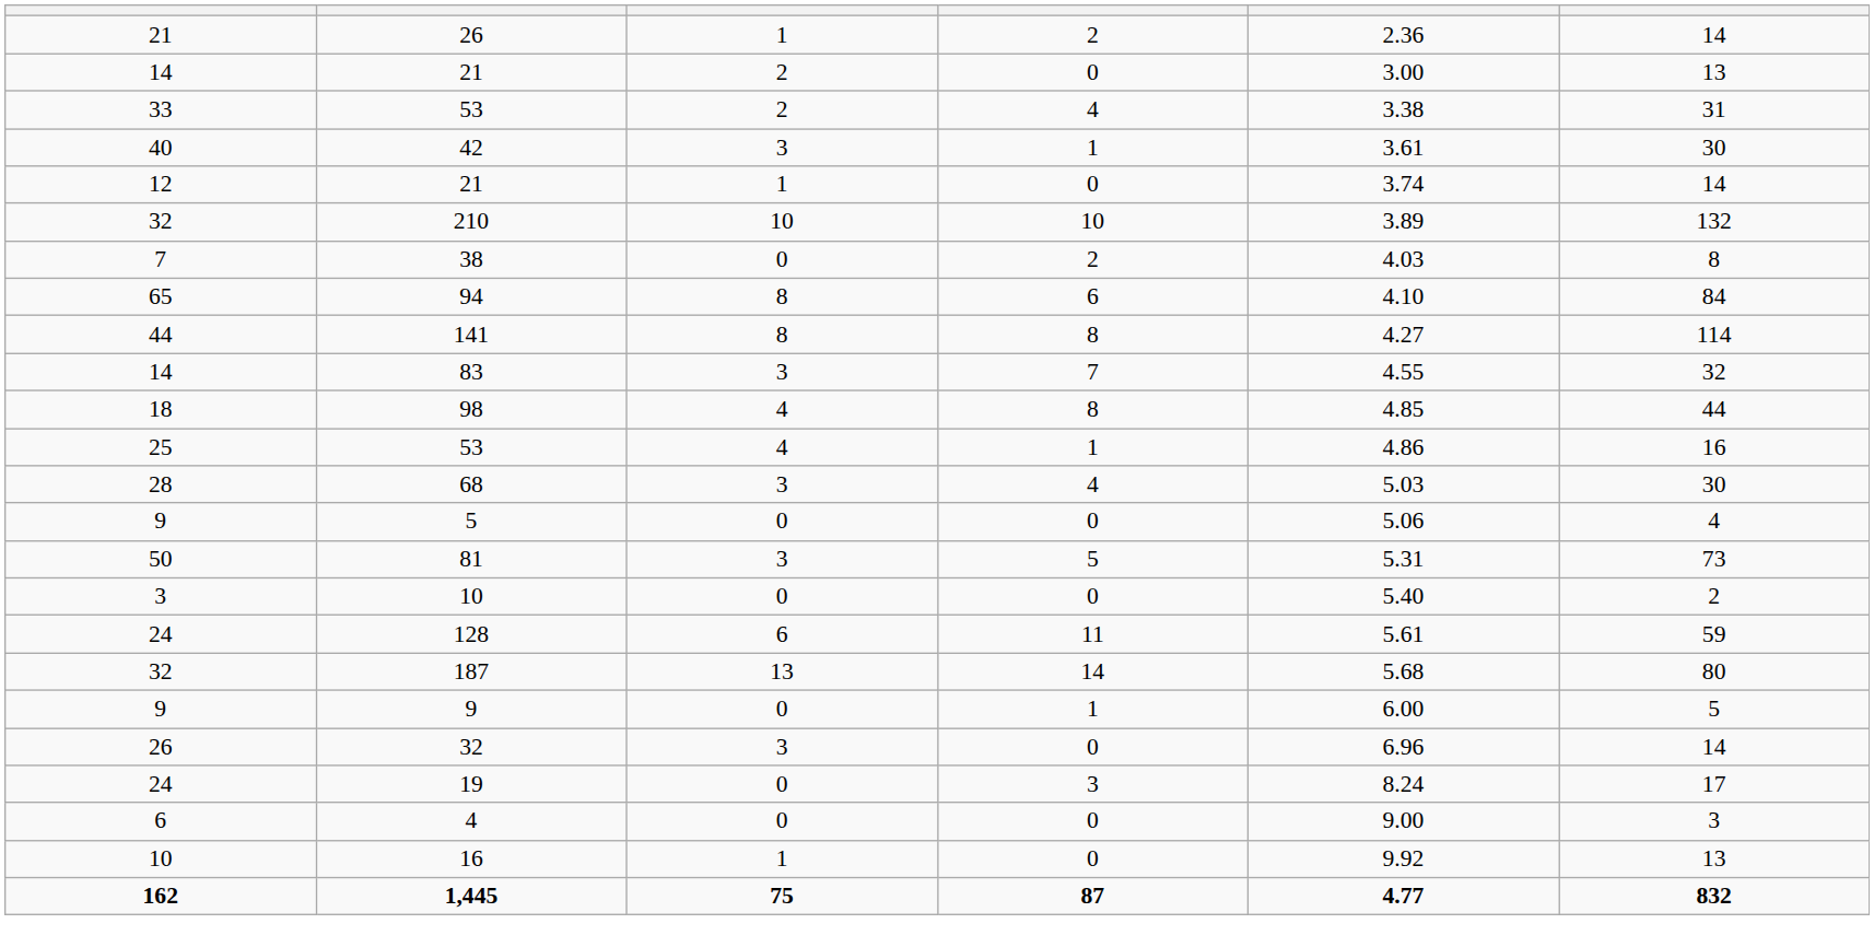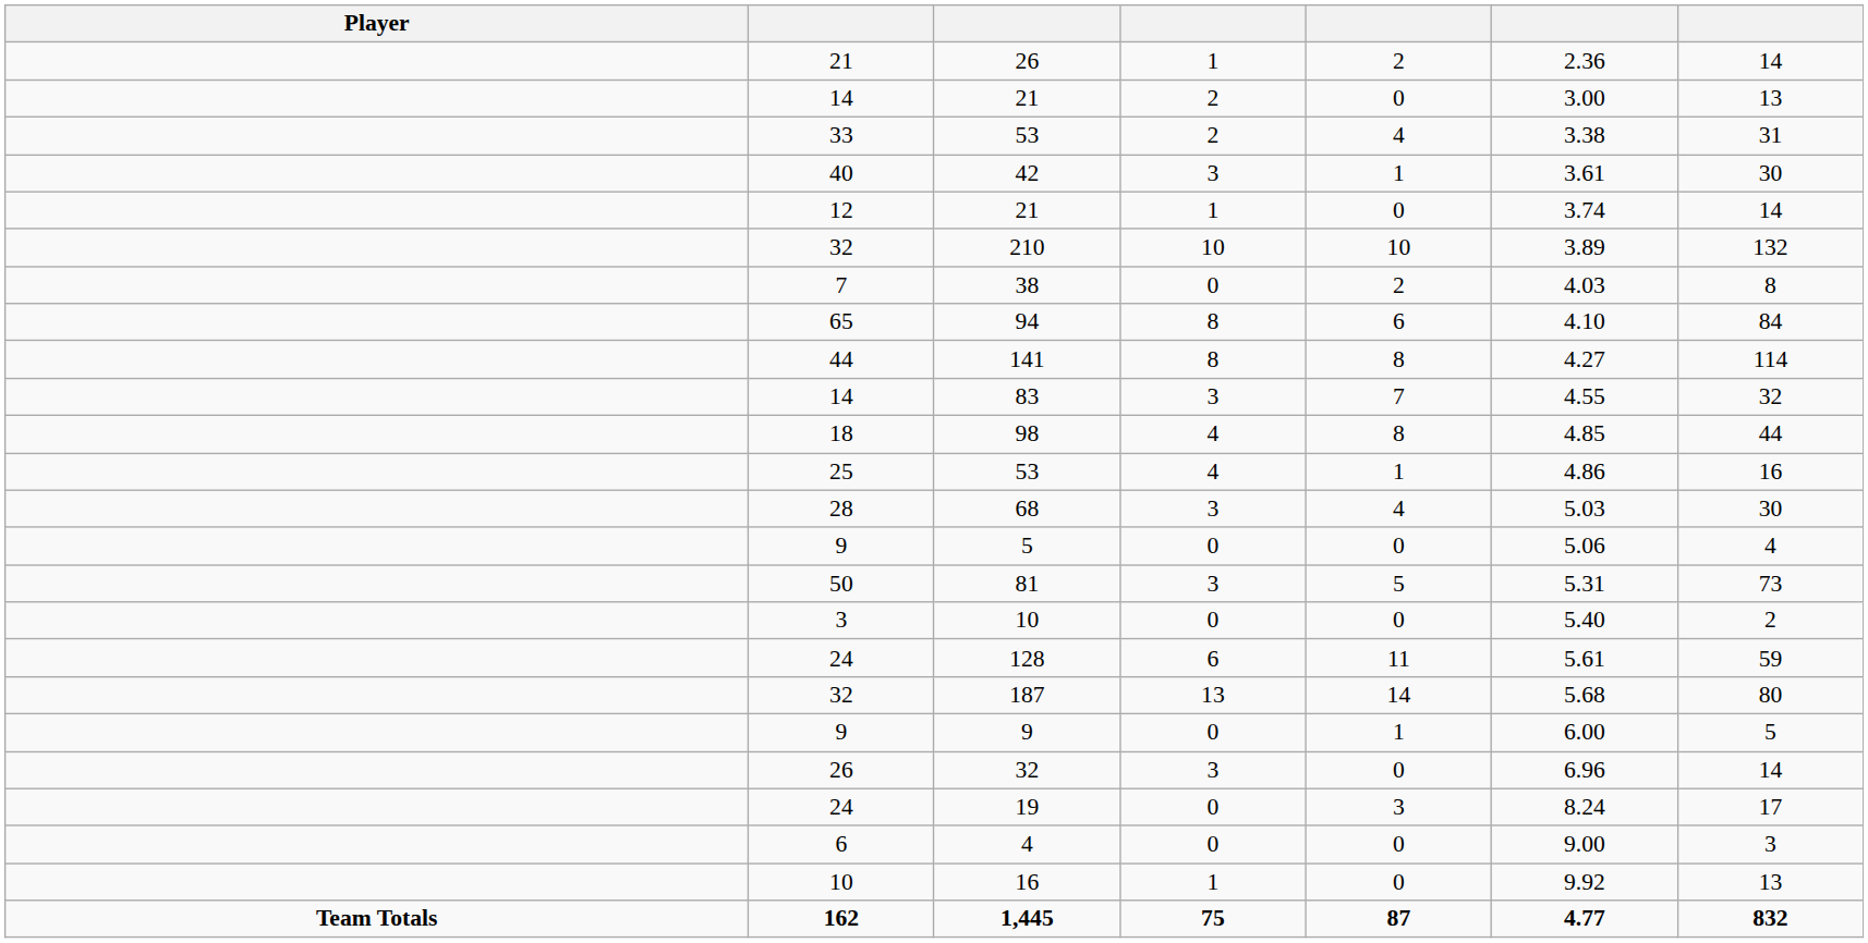 <table class="wikitable sortable" style="text-align:center;" width="100%">
 <tr>
+<th width="40%">Player</th>
 <th width="10%"></th>
 <th width="10%" data-sort-type="number"></th>
 <th width="10%"></th>
 <th width="10%"></th>
 <th width="10%"></th>
 <th width="10%"></th>
 </tr>
 <tr>
+<td></td>
 <td>21</td>
 <td>26</td>
 <td>1</td>
 <td>2</td>
 <td>2.36</td>
 <td>14</td>
 </tr>
 <tr>
+<td></td>
 <td>14</td>
 <td>21</td>
 <td>2</td>
 <td>0</td>
 <td>3.00</td>
 <td>13</td>
 </tr>
 <tr>
+<td></td>
 <td>33</td>
 <td>53</td>
 <td>2</td>
 <td>4</td>
 <td>3.38</td>
 <td>31</td>
 </tr>
 <tr>
+<td></td>
 <td>40</td>
 <td>42</td>
 <td>3</td>
 <td>1</td>
 <td>3.61</td>
 <td>30</td>
 </tr>
 <tr>
+<td></td>
 <td>12</td>
 <td>21</td>
 <td>1</td>
 <td>0</td>
 <td>3.74</td>
 <td>14</td>
 </tr>
 <tr>
+<td></td>
 <td>32</td>
 <td>210</td>
 <td>10</td>
 <td>10</td>
 <td>3.89</td>
 <td>132</td>
 </tr>
 <tr>
+<td></td>
 <td>7</td>
 <td>38</td>
 <td>0</td>
 <td>2</td>
 <td>4.03</td>
 <td>8</td>
 </tr>
 <tr>
+<td></td>
 <td>65</td>
 <td>94</td>
 <td>8</td>
 <td>6</td>
 <td>4.10</td>
 <td>84</td>
 </tr>
 <tr>
+<td></td>
 <td>44</td>
 <td>141</td>
 <td>8</td>
 <td>8</td>
 <td>4.27</td>
 <td>114</td>
 </tr>
 <tr>
+<td></td>
 <td>14</td>
 <td>83</td>
 <td>3</td>
 <td>7</td>
 <td>4.55</td>
 <td>32</td>
 </tr>
 <tr>
+<td></td>
 <td>18</td>
 <td>98</td>
 <td>4</td>
 <td>8</td>
 <td>4.85</td>
 <td>44</td>
 </tr>
 <tr>
+<td></td>
 <td>25</td>
 <td>53</td>
 <td>4</td>
 <td>1</td>
 <td>4.86</td>
 <td>16</td>
 </tr>
 <tr>
+<td></td>
 <td>28</td>
 <td>68</td>
 <td>3</td>
 <td>4</td>
 <td>5.03</td>
 <td>30</td>
 </tr>
 <tr>
+<td></td>
 <td>9</td>
 <td>5</td>
 <td>0</td>
 <td>0</td>
 <td>5.06</td>
 <td>4</td>
 </tr>
 <tr>
+<td></td>
 <td>50</td>
 <td>81</td>
 <td>3</td>
 <td>5</td>
 <td>5.31</td>
 <td>73</td>
 </tr>
 <tr>
+<td></td>
 <td>3</td>
 <td>10</td>
 <td>0</td>
 <td>0</td>
 <td>5.40</td>
 <td>2</td>
 </tr>
 <tr>
+<td></td>
 <td>24</td>
 <td>128</td>
 <td>6</td>
 <td>11</td>
 <td>5.61</td>
 <td>59</td>
 </tr>
 <tr>
+<td></td>
 <td>32</td>
 <td>187</td>
 <td>13</td>
 <td>14</td>
 <td>5.68</td>
 <td>80</td>
 </tr>
 <tr>
+<td></td>
 <td>9</td>
 <td>9</td>
 <td>0</td>
 <td>1</td>
 <td>6.00</td>
 <td>5</td>
 </tr>
 <tr>
+<td></td>
 <td>26</td>
 <td>32</td>
 <td>3</td>
 <td>0</td>
 <td>6.96</td>
 <td>14</td>
 </tr>
 <tr>
+<td></td>
 <td>24</td>
 <td>19</td>
 <td>0</td>
 <td>3</td>
 <td>8.24</td>
 <td>17</td>
 </tr>
 <tr>
+<td></td>
 <td>6</td>
 <td>4</td>
 <td>0</td>
 <td>0</td>
 <td>9.00</td>
 <td>3</td>
 </tr>
 <tr>
+<td></td>
 <td>10</td>
 <td>16</td>
 <td>1</td>
 <td>0</td>
 <td>9.92</td>
 <td>13</td>
 </tr>
 <tr>
+<td><strong>Team Totals</strong></td>
 <td><strong>162</strong></td>
 <td><strong>1,445</strong></td>
 <td><strong>75</strong></td>
 <td><strong>87</strong></td>
 <td><strong>4.77</strong></td>
 <td><strong>832</strong></td>
 </tr>
 </table>
